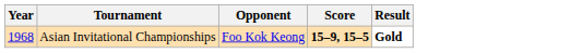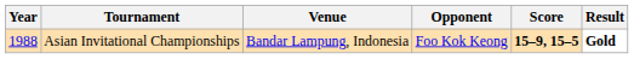 <table class="sortable wikitable" style="font-size: 90%;">
 <tr>
 <th>Year</th>
 <th>Tournament</th>
+<th>Venue</th>
 <th>Opponent</th>
 <th>Score</th>
 <th>Result</th>
 </tr>
 <tr style="background:#FFE0AF">
-<td align="center"><a href='#'>1968</a></td>
+<td align="center"><a href='#'>1988</a></td>
 <td align="left">Asian Invitational Championships</td>
+<td align="left"><a href='#'>Bandar Lampung</a>, Indonesia</td>
 <td align="left"> <a href='#'>Foo Kok Keong</a></td>
 <td align="left"><strong>15–9, 15–5</strong></td>
 <td style="text-align:left; background:white"> <strong>Gold</strong></td>
 </tr>
 </table>
